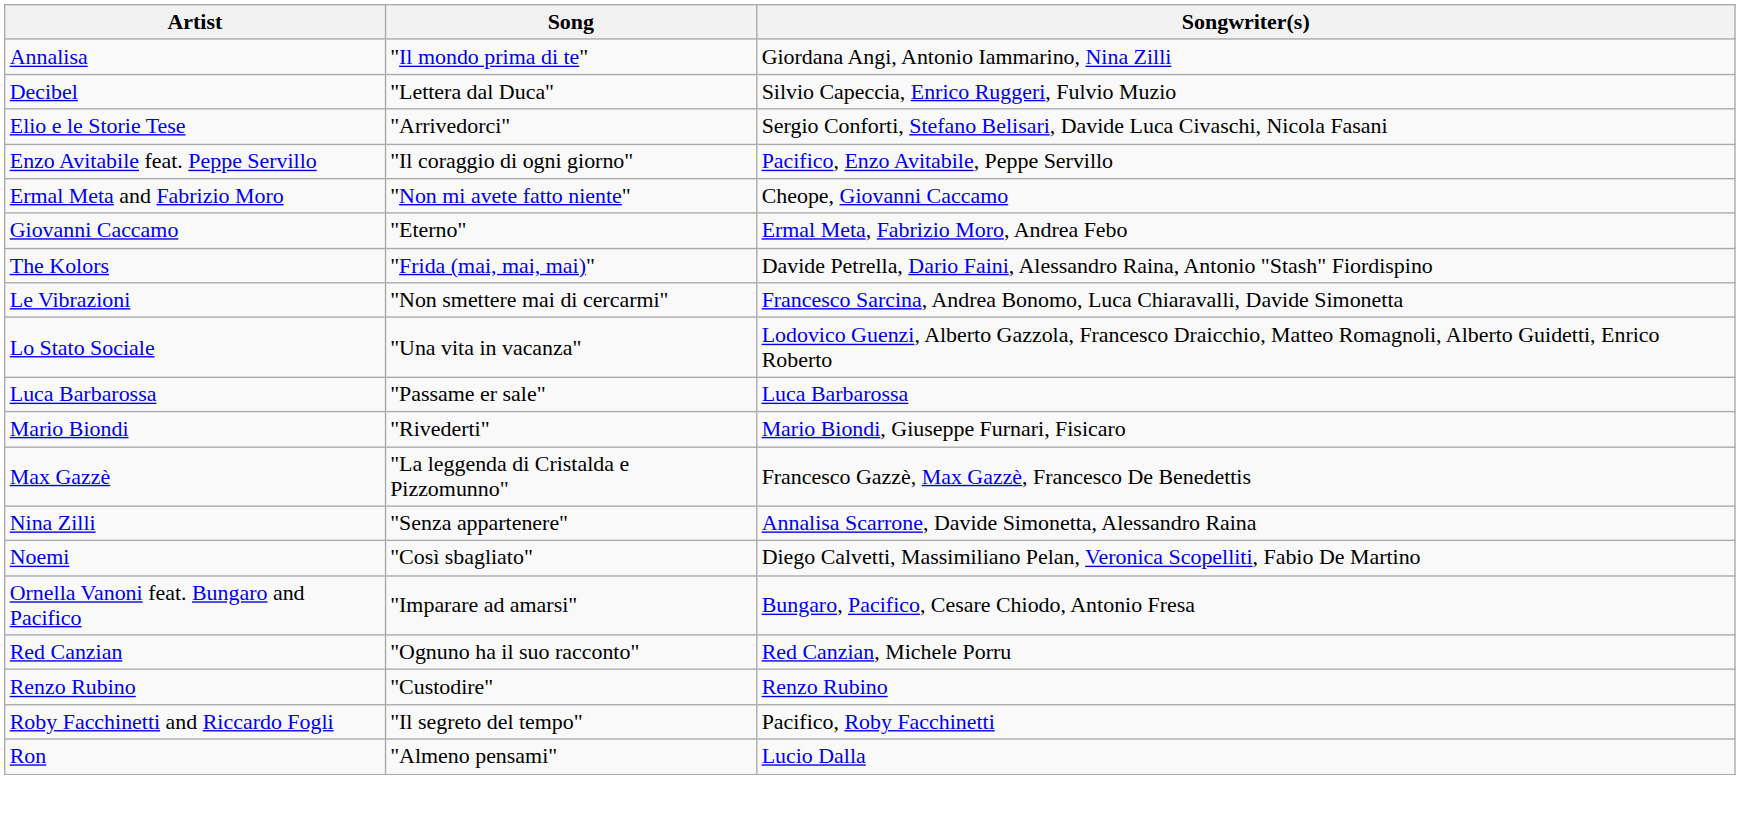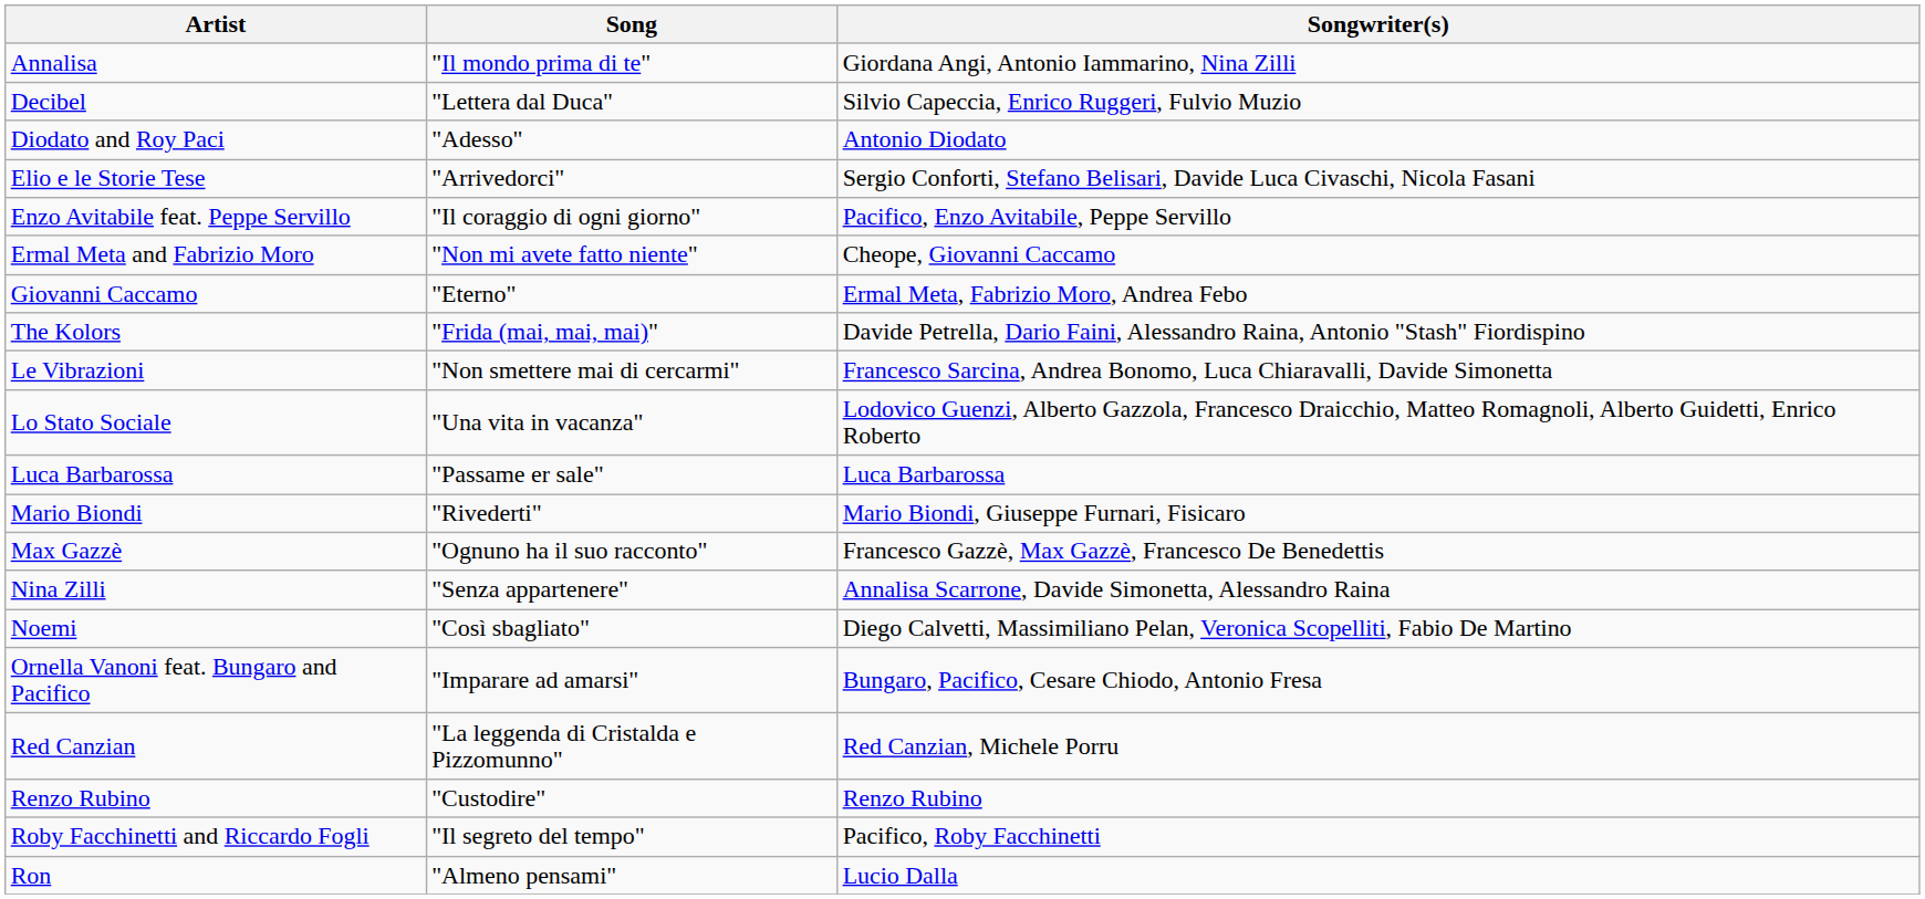 <table class="wikitable sortable" style="margin: 1em auto 1em auto">
 <tr>
 <th>Artist</th>
 <th>Song</th>
 <th class="unsortable">Songwriter(s)</th>
 </tr>
 <tr>
 <td><a href='#'>Annalisa</a></td>
 <td>"<a href='#'>Il mondo prima di te</a>"</td>
 <td>Giordana Angi, Antonio Iammarino, <a href='#'>Nina Zilli</a></td>
 </tr>
 <tr>
 <td><a href='#'>Decibel</a></td>
 <td>"Lettera dal Duca"</td>
 <td>Silvio Capeccia, <a href='#'>Enrico Ruggeri</a>, Fulvio Muzio</td>
+</tr>
+<tr>
+<td><a href='#'>Diodato</a> and <a href='#'>Roy Paci</a></td>
+<td>"Adesso"</td>
+<td><a href='#'>Antonio Diodato</a></td>
 </tr>
 <tr>
 <td><a href='#'>Elio e le Storie Tese</a></td>
 <td>"Arrivedorci"</td>
 <td>Sergio Conforti, <a href='#'>Stefano Belisari</a>, Davide Luca Civaschi, Nicola Fasani</td>
 </tr>
 <tr>
 <td><a href='#'>Enzo Avitabile</a> feat. <a href='#'>Peppe Servillo</a></td>
 <td>"Il coraggio di ogni giorno"</td>
 <td><a href='#'>Pacifico</a>, <a href='#'>Enzo Avitabile</a>, Peppe Servillo</td>
 </tr>
 <tr>
 <td><a href='#'>Ermal Meta</a> and <a href='#'>Fabrizio Moro</a></td>
 <td>"<a href='#'>Non mi avete fatto niente</a>"</td>
 <td>Cheope, <a href='#'>Giovanni Caccamo</a></td>
 </tr>
 <tr>
 <td><a href='#'>Giovanni Caccamo</a></td>
 <td>"Eterno"</td>
 <td><a href='#'>Ermal Meta</a>, <a href='#'>Fabrizio Moro</a>, Andrea Febo</td>
 </tr>
 <tr>
 <td data-sort-value="Kolors, The"><a href='#'>The Kolors</a></td>
 <td>"<a href='#'>Frida (mai, mai, mai)</a>"</td>
 <td>Davide Petrella, <a href='#'>Dario Faini</a>, Alessandro Raina, Antonio "Stash" Fiordispino</td>
 </tr>
 <tr>
 <td><a href='#'>Le Vibrazioni</a></td>
 <td>"Non smettere mai di cercarmi"</td>
 <td><a href='#'>Francesco Sarcina</a>, Andrea Bonomo, Luca Chiaravalli, Davide Simonetta</td>
 </tr>
 <tr>
 <td><a href='#'>Lo Stato Sociale</a></td>
 <td>"Una vita in vacanza"</td>
 <td><a href='#'>Lodovico Guenzi</a>, Alberto Gazzola, Francesco Draicchio, Matteo Romagnoli, Alberto Guidetti, Enrico Roberto</td>
 </tr>
 <tr>
 <td><a href='#'>Luca Barbarossa</a></td>
 <td>"Passame er sale"</td>
 <td><a href='#'>Luca Barbarossa</a></td>
 </tr>
 <tr>
 <td><a href='#'>Mario Biondi</a></td>
 <td>"Rivederti"</td>
 <td><a href='#'>Mario Biondi</a>, Giuseppe Furnari, Fisicaro</td>
 </tr>
 <tr>
 <td><a href='#'>Max Gazzè</a></td>
-<td>"La leggenda di Cristalda e Pizzomunno"</td>
+<td>"Ognuno ha il suo racconto"</td>
 <td>Francesco Gazzè, <a href='#'>Max Gazzè</a>, Francesco De Benedettis</td>
 </tr>
 <tr>
 <td><a href='#'>Nina Zilli</a></td>
 <td>"Senza appartenere"</td>
 <td><a href='#'>Annalisa Scarrone</a>, Davide Simonetta, Alessandro Raina</td>
 </tr>
 <tr>
 <td><a href='#'>Noemi</a></td>
 <td>"Così sbagliato"</td>
 <td>Diego Calvetti, Massimiliano Pelan, <a href='#'>Veronica Scopelliti</a>, Fabio De Martino</td>
 </tr>
 <tr>
 <td><a href='#'>Ornella Vanoni</a> feat. <a href='#'>Bungaro</a> and <a href='#'>Pacifico</a></td>
 <td>"Imparare ad amarsi"</td>
 <td><a href='#'>Bungaro</a>, <a href='#'>Pacifico</a>, Cesare Chiodo, Antonio Fresa</td>
 </tr>
 <tr>
 <td><a href='#'>Red Canzian</a></td>
-<td>"Ognuno ha il suo racconto"</td>
+<td>"La leggenda di Cristalda e Pizzomunno"</td>
 <td><a href='#'>Red Canzian</a>, Michele Porru</td>
 </tr>
 <tr>
 <td><a href='#'>Renzo Rubino</a></td>
 <td>"Custodire"</td>
 <td><a href='#'>Renzo Rubino</a></td>
 </tr>
 <tr>
 <td><a href='#'>Roby Facchinetti</a> and <a href='#'>Riccardo Fogli</a></td>
 <td>"Il segreto del tempo"</td>
 <td>Pacifico, <a href='#'>Roby Facchinetti</a></td>
 </tr>
 <tr>
 <td><a href='#'>Ron</a></td>
 <td>"Almeno pensami"</td>
 <td><a href='#'>Lucio Dalla</a></td>
 </tr>
 </table>
